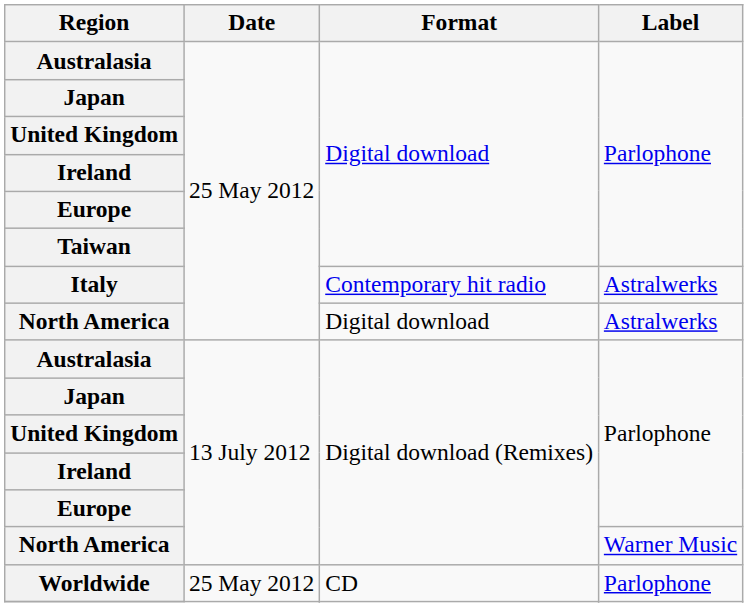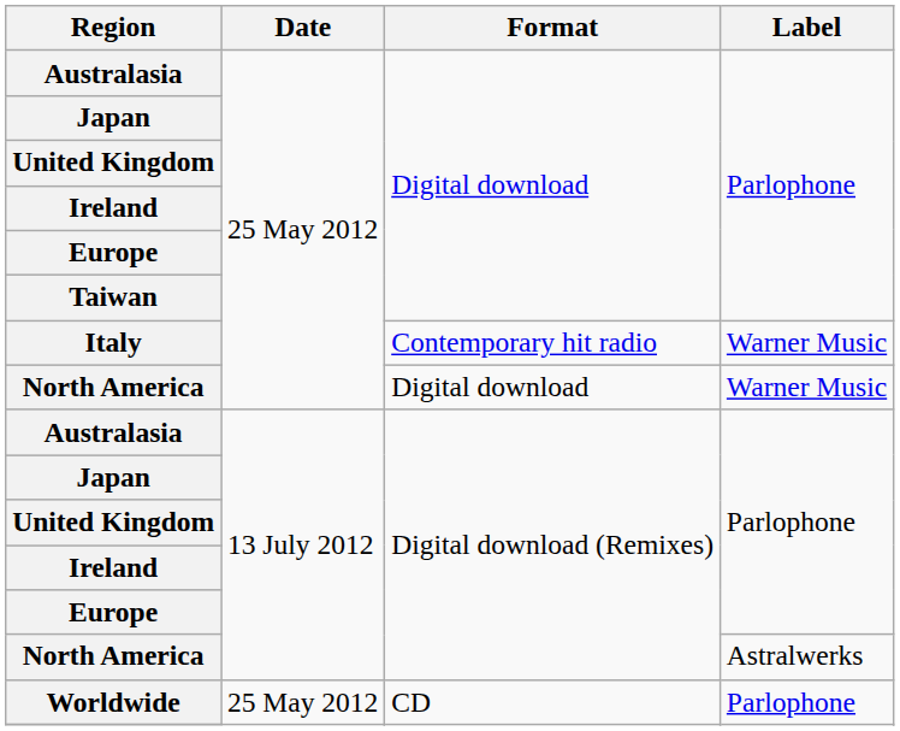 <table class="wikitable plainrowheaders">
 <tr>
 <th scope="col">Region</th>
 <th scope="col">Date</th>
 <th scope="col">Format</th>
 <th scope="col">Label</th>
 </tr>
 <tr>
 <th scope="row">Australasia</th>
 <td rowspan="8">25 May 2012</td>
 <td rowspan="6"><a href='#'>Digital download</a></td>
 <td rowspan="6"><a href='#'>Parlophone</a></td>
 </tr>
 <tr>
 <th scope="row">Japan</th>
 </tr>
 <tr>
 <th scope="row">United Kingdom</th>
 </tr>
 <tr>
 <th scope="row">Ireland</th>
 </tr>
 <tr>
 <th scope="row">Europe</th>
 </tr>
 <tr>
 <th scope="row">Taiwan</th>
 </tr>
 <tr>
 <th scope="row">Italy</th>
 <td><a href='#'>Contemporary hit radio</a></td>
-<td><a href='#'>Astralwerks</a></td>
+<td><a href='#'>Warner Music</a></td>
 </tr>
 <tr>
 <th scope="row">North America</th>
 <td>Digital download</td>
-<td><a href='#'>Astralwerks</a></td>
+<td><a href='#'>Warner Music</a></td>
 </tr>
 <tr>
 <th scope="row">Australasia</th>
 <td rowspan="6">13 July 2012</td>
 <td rowspan="6">Digital download (Remixes)</td>
 <td rowspan="5">Parlophone</td>
 </tr>
 <tr>
 <th scope="row">Japan</th>
 </tr>
 <tr>
 <th scope="row">United Kingdom</th>
 </tr>
 <tr>
 <th scope="row">Ireland</th>
 </tr>
 <tr>
 <th scope="row">Europe</th>
 </tr>
 <tr>
 <th scope="row">North America</th>
-<td><a href='#'>Warner Music</a></td>
+<td>Astralwerks</td>
 </tr>
 <tr>
 <th scope="row">Worldwide</th>
 <td rowspan="8">25 May 2012</td>
 <td rowspan="6">CD</td>
 <td rowspan="6"><a href='#'>Parlophone</a></td>
 </tr>
 <tr>
 </tr>
 </table>
